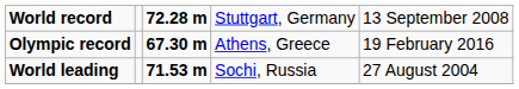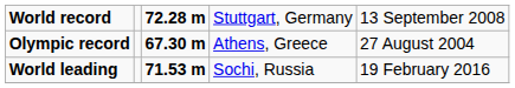 <table class="wikitable">
 <tr>
 <td><strong>World record</strong></td>
 <td></td>
 <td><strong>72.28 m</strong></td>
 <td><a href='#'>Stuttgart</a>, Germany</td>
 <td>13 September 2008</td>
 </tr>
 <tr>
 <td><strong>Olympic record</strong></td>
 <td></td>
 <td><strong>67.30 m</strong></td>
 <td><a href='#'>Athens</a>, Greece</td>
-<td>19 February 2016</td>
+<td>27 August 2004</td>
 </tr>
 <tr>
 <td><strong>World leading</strong></td>
 <td></td>
 <td><strong>71.53 m</strong></td>
 <td><a href='#'>Sochi</a>, Russia</td>
-<td>27 August 2004</td>
+<td>19 February 2016</td>
 </tr>
 <tr>
 </tr>
 </table>
